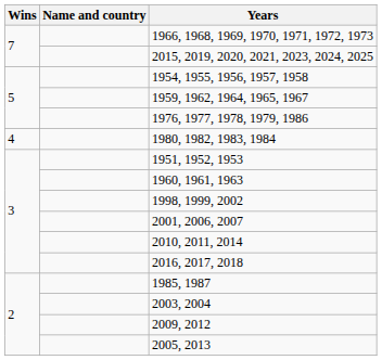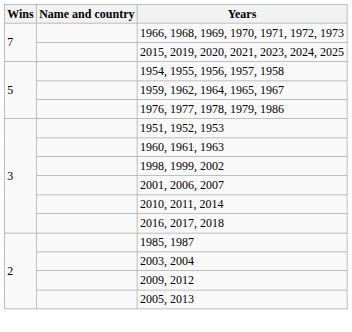 <table class="wikitable">
 <tr>
 <th>Wins</th>
 <th>Name and country</th>
 <th>Years</th>
 </tr>
 <tr>
 <td rowspan="2">7</td>
 <td></td>
 <td>1966, 1968, 1969, 1970, 1971, 1972, 1973</td>
 </tr>
 <tr>
 <td></td>
 <td>2015, 2019, 2020, 2021, 2023, 2024, 2025</td>
 </tr>
 <tr>
 <td rowspan="3">5</td>
 <td></td>
 <td>1954, 1955, 1956, 1957, 1958</td>
 </tr>
 <tr>
 <td></td>
 <td>1959, 1962, 1964, 1965, 1967</td>
 </tr>
 <tr>
 <td></td>
 <td>1976, 1977, 1978, 1979, 1986</td>
-</tr>
-<tr>
-<td>4</td>
-<td></td>
-<td>1980, 1982, 1983, 1984</td>
 </tr>
 <tr>
 <td rowspan=6>3</td>
 <td></td>
 <td>1951, 1952, 1953</td>
 </tr>
 <tr>
 <td></td>
 <td>1960, 1961, 1963</td>
 </tr>
 <tr>
 <td></td>
 <td>1998, 1999, 2002</td>
 </tr>
 <tr>
 <td></td>
 <td>2001, 2006, 2007</td>
 </tr>
 <tr>
 <td></td>
 <td>2010, 2011, 2014</td>
 </tr>
 <tr>
 <td></td>
 <td>2016, 2017, 2018</td>
 </tr>
 <tr>
 <td rowspan=4>2</td>
 <td></td>
 <td>1985, 1987</td>
 </tr>
 <tr>
 <td></td>
 <td>2003, 2004</td>
 </tr>
 <tr>
 <td></td>
 <td>2009, 2012</td>
 </tr>
 <tr>
 <td></td>
 <td>2005, 2013</td>
 </tr>
 </table>
